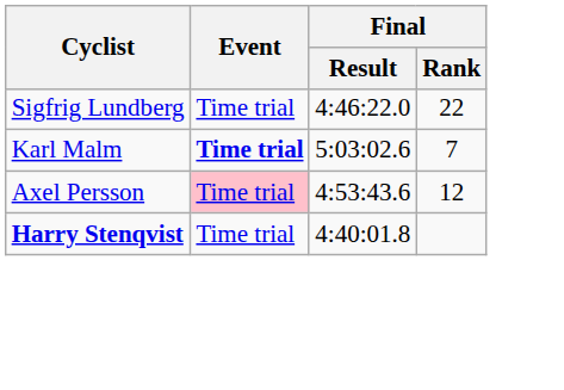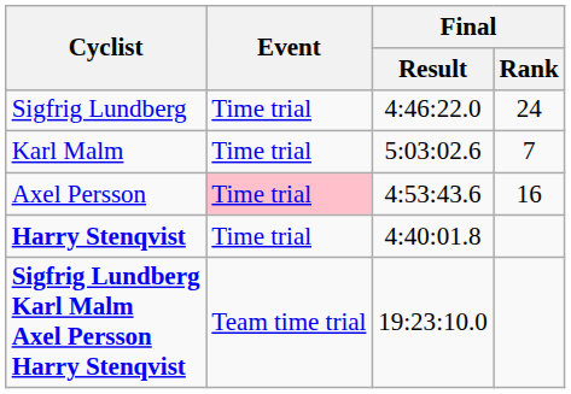 <table class=wikitable style="font-size:90%">
 <tr>
 <th rowspan=2>Cyclist</th>
 <th rowspan=2>Event</th>
 <th colspan=2>Final</th>
 </tr>
 <tr>
 <th>Result</th>
 <th>Rank</th>
 </tr>
 <tr>
 <td><a href='#'>Sigfrig Lundberg</a></td>
 <td><a href='#'>Time trial</a></td>
 <td align=center>4:46:22.0</td>
-<td align=center>22</td>
+<td align=center>24</td>
 </tr>
 <tr>
 <td><a href='#'>Karl Malm</a></td>
-<td><strong><a href='#'>Time trial</a></strong></td>
+<td><a href='#'>Time trial</a></td>
 <td align=center>5:03:02.6</td>
 <td align=center>7</td>
 </tr>
 <tr>
 <td><a href='#'>Axel Persson</a></td>
 <td style="background: pink;"><a href='#'>Time trial</a></td>
 <td align=center>4:53:43.6</td>
-<td align=center>12</td>
+<td align=center>16</td>
 </tr>
 <tr>
 <td><strong><a href='#'>Harry Stenqvist</a></strong></td>
 <td><a href='#'>Time trial</a></td>
 <td align=center>4:40:01.8</td>
 <td align=center></td>
 </tr>
+<tr>
+<td><strong><a href='#'>Sigfrig Lundberg</a> <br> <a href='#'>Karl Malm</a> <br> <a href='#'>Axel Persson</a> <br> <a href='#'>Harry Stenqvist</a></strong></td>
+<td><a href='#'>Team time trial</a></td>
+<td align=center>19:23:10.0</td>
+<td align=center></td>
+</tr>
 </table>
